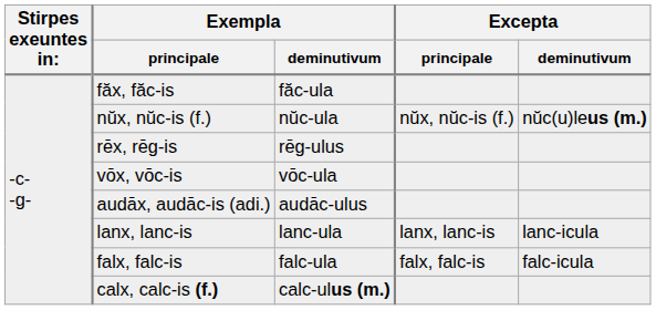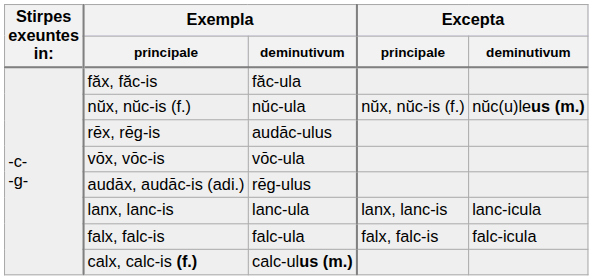 <table class="wikitable">
 <tr style="background:#ccccff;">
 <th rowspan=2 style="border-right:2px solid grey;">Stirpes <br> exeuntes <br> in:</th>
 <th colspan=2>Exempla</th>
 <th colspan=2 style="border-left:2px solid grey;">Excepta</th>
 </tr>
 <tr style="background:#ccccff;">
 <th><small>principale</small></th>
 <th><small>deminutivum</small></th>
 <th style="border-left:2px solid grey;"><small>principale</small></th>
 <th><small>deminutivum</small></th>
 </tr>
 <tr style="background:#efefef; border-top:2px solid grey;">
 <td rowspan=8 style="border-right:2px solid grey;">-c- <br> -g-</td>
 <td>făx, făc-is</td>
 <td>făc-ula</td>
 <td style="border-left:2px solid grey;"></td>
 <td></td>
 </tr>
 <tr style="background:#efefef;">
 <td>nŭx, nŭc-is (f.)</td>
 <td>nŭc-ula</td>
 <td style="border-left:2px solid grey;">nŭx, nŭc-is (f.)</td>
 <td>nŭc(u)le<strong>us (m.)</strong></td>
 </tr>
 <tr style="background:#efefef;">
 <td>rēx, rēg-is</td>
-<td>rēg-ulus</td>
+<td>audāc-ulus</td>
 <td style="border-left:2px solid grey;"></td>
 <td></td>
 </tr>
 <tr style="background:#efefef;">
 <td>vōx, vōc-is</td>
 <td>vōc-ula</td>
 <td style="border-left:2px solid grey;"></td>
 <td></td>
 </tr>
 <tr style="background:#efefef;">
 <td>audāx, audāc-is (adi.)</td>
-<td>audāc-ulus</td>
+<td>rēg-ulus</td>
 <td style="border-left:2px solid grey;"></td>
 <td></td>
 </tr>
 <tr style="background:#efefef;">
 <td>lanx, lanc-is</td>
 <td>lanc-ula</td>
 <td style="border-left:2px solid grey;">lanx, lanc-is</td>
 <td>lanc-icula</td>
 </tr>
 <tr style="background:#efefef;">
 <td>falx, falc-is</td>
 <td>falc-ula</td>
 <td style="border-left:2px solid grey;">falx, falc-is</td>
 <td>falc-icula</td>
 </tr>
 <tr style="background:#efefef;">
 <td>calx, calc-is <strong>(f.)</strong></td>
 <td>calc-ul<strong>us (m.)</strong></td>
 <td style="border-left:2px solid grey;"></td>
 <td></td>
 </tr>
 </table>
